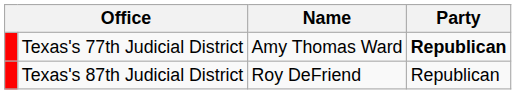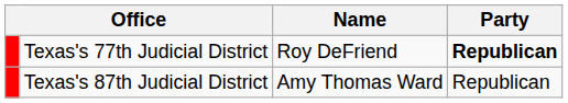 <table class="wikitable">
 <tr>
 <th colspan="2">Office</th>
 <th>Name</th>
 <th>Party</th>
 </tr>
 <tr>
 <td bgcolor="red"> </td>
 <td>Texas's 77th Judicial District</td>
-<td>Amy Thomas Ward</td>
+<td>Roy DeFriend</td>
 <td><strong>Republican</strong></td>
 </tr>
 <tr>
 <td bgcolor="red"> </td>
 <td>Texas's 87th Judicial District</td>
-<td>Roy DeFriend</td>
+<td>Amy Thomas Ward</td>
 <td>Republican</td>
 </tr>
 </table>
